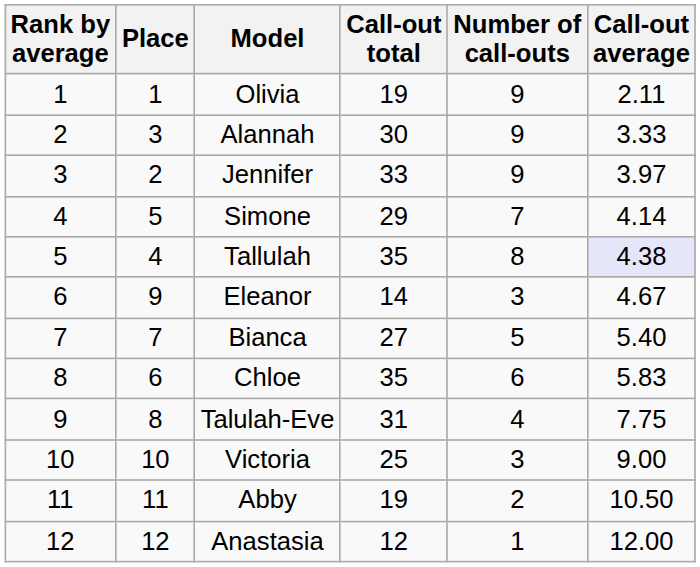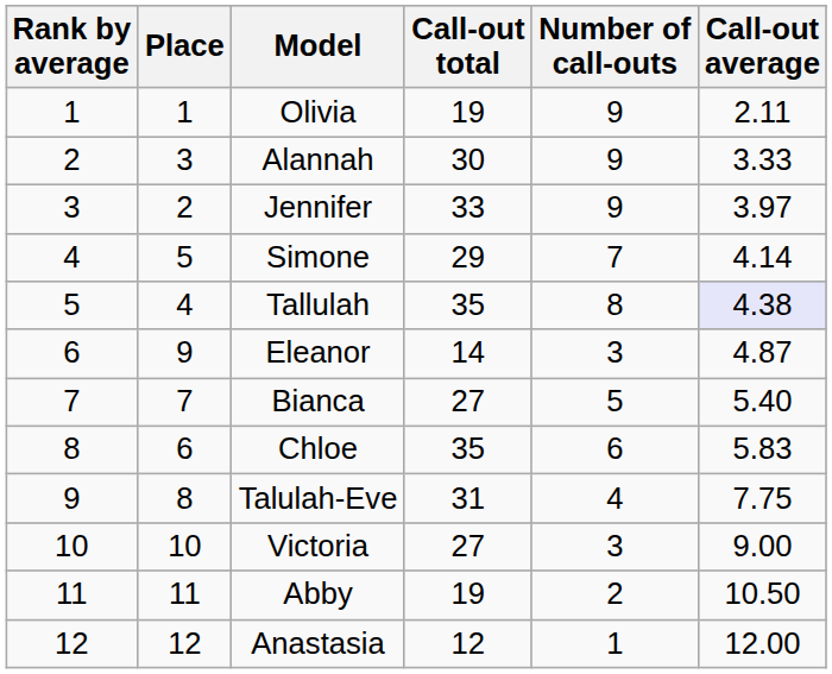 <table class="wikitable sortable" style="margin:auto; text-align:center; white-space:nowrap">
 <tr>
 <th>Rank by<br>average</th>
 <th>Place</th>
 <th>Model</th>
 <th>Call-out<br>total</th>
 <th>Number of<br>call-outs</th>
 <th>Call-out<br>average</th>
 </tr>
 <tr>
 <td>1</td>
 <td>1</td>
 <td>Olivia</td>
 <td>19</td>
 <td>9</td>
 <td>2.11</td>
 </tr>
 <tr>
 <td>2</td>
 <td>3</td>
 <td>Alannah</td>
 <td>30</td>
 <td>9</td>
 <td>3.33</td>
 </tr>
 <tr>
 <td>3</td>
 <td>2</td>
 <td>Jennifer</td>
 <td>33</td>
 <td>9</td>
 <td>3.97</td>
 </tr>
 <tr>
 <td>4</td>
 <td>5</td>
 <td>Simone</td>
 <td>29</td>
 <td>7</td>
 <td>4.14</td>
 </tr>
 <tr>
 <td>5</td>
 <td>4</td>
 <td>Tallulah</td>
 <td>35</td>
 <td>8</td>
 <td style="background: lavender;">4.38</td>
 </tr>
 <tr>
 <td>6</td>
 <td>9</td>
 <td>Eleanor</td>
 <td>14</td>
 <td>3</td>
-<td>4.67</td>
+<td>4.87</td>
 </tr>
 <tr>
 <td>7</td>
 <td>7</td>
 <td>Bianca</td>
 <td>27</td>
 <td>5</td>
 <td>5.40</td>
 </tr>
 <tr>
 <td>8</td>
 <td>6</td>
 <td>Chloe</td>
 <td>35</td>
 <td>6</td>
 <td>5.83</td>
 </tr>
 <tr>
 <td>9</td>
 <td>8</td>
 <td>Talulah-Eve</td>
 <td>31</td>
 <td>4</td>
 <td>7.75</td>
 </tr>
 <tr>
 <td>10</td>
 <td>10</td>
 <td>Victoria</td>
-<td>25</td>
+<td>27</td>
 <td>3</td>
 <td>9.00</td>
 </tr>
 <tr>
 <td>11</td>
 <td>11</td>
 <td>Abby</td>
 <td>19</td>
 <td>2</td>
 <td>10.50</td>
 </tr>
 <tr>
 <td>12</td>
 <td>12</td>
 <td>Anastasia</td>
 <td>12</td>
 <td>1</td>
 <td>12.00</td>
 </tr>
 </table>
